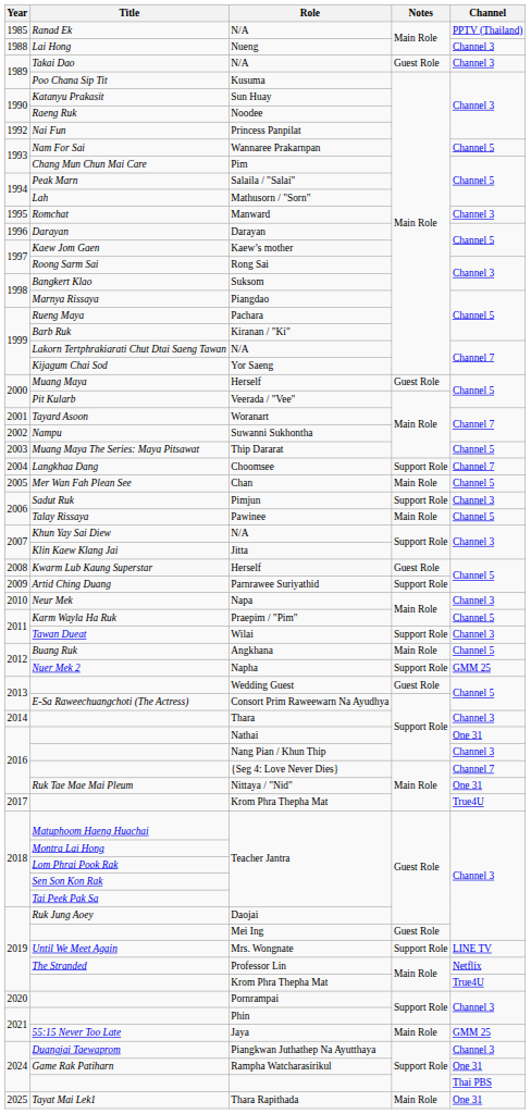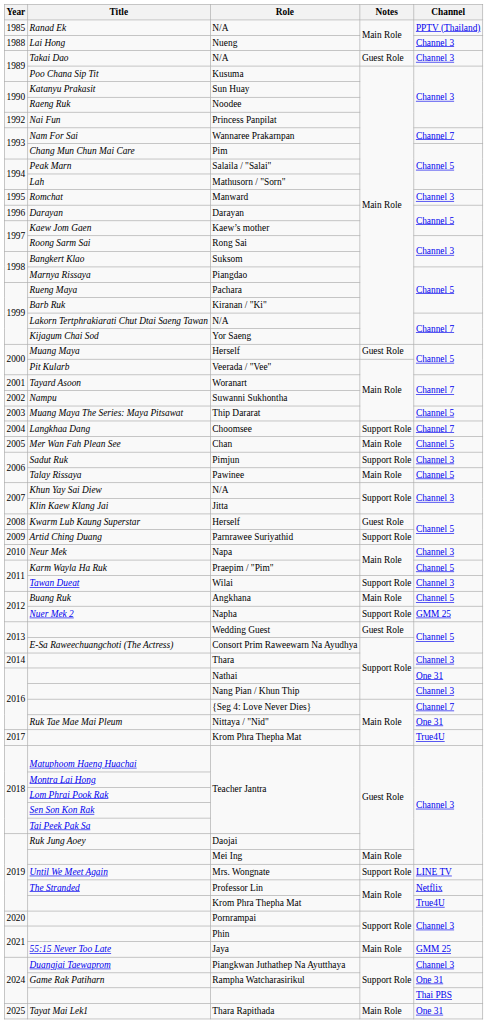 <table class="wikitable" style="font-size: 90%">
 <tr>
 <th>Year</th>
 <th>Title</th>
 <th>Role</th>
 <th>Notes</th>
 <th>Channel</th>
 </tr>
 <tr>
 <td>1985</td>
 <td><em>Ranad Ek</em></td>
 <td>N/A</td>
 <td rowspan="2">Main Role</td>
 <td><a href='#'>PPTV (Thailand)</a></td>
 </tr>
 <tr>
 <td>1988</td>
 <td><em>Lai Hong</em></td>
 <td>Nueng</td>
 <td><a href='#'>Channel 3</a></td>
 </tr>
 <tr>
 <td rowspan="2">1989</td>
 <td><em>Takai Dao</em></td>
 <td>N/A</td>
 <td>Guest Role</td>
 <td><a href='#'>Channel 3</a></td>
 </tr>
 <tr>
 <td><em>Poo Chana Sip Tit</em></td>
 <td>Kusuma</td>
 <td rowspan="18">Main Role</td>
 <td rowspan="4"><a href='#'>Channel 3</a></td>
 </tr>
 <tr>
 <td rowspan="2">1990</td>
 <td><em>Katanyu Prakasit</em></td>
 <td>Sun Huay</td>
 </tr>
 <tr>
 <td><em>Raeng Ruk</em></td>
 <td>Noodee</td>
 </tr>
 <tr>
 <td>1992</td>
 <td><em>Nai Fun</em></td>
 <td>Princess Panpilat</td>
 </tr>
 <tr>
 <td rowspan="2">1993</td>
 <td><em>Nam For Sai</em></td>
 <td>Wannaree Prakarnpan</td>
-<td><a href='#'>Channel 5</a></td>
+<td><a href='#'>Channel 7</a></td>
 </tr>
 <tr>
 <td><em>Chang Mun Chun Mai Care</em></td>
 <td>Pim</td>
 <td rowspan="3"><a href='#'>Channel 5</a></td>
 </tr>
 <tr>
 <td rowspan="2">1994</td>
 <td><em>Peak Marn</em></td>
 <td>Salaila / "Salai"</td>
 </tr>
 <tr>
 <td><em>Lah</em></td>
 <td>Mathusorn / "Sorn"</td>
 </tr>
 <tr>
 <td>1995</td>
 <td><em>Romchat</em></td>
 <td>Manward</td>
 <td><a href='#'>Channel 3</a></td>
 </tr>
 <tr>
 <td>1996</td>
 <td><em>Darayan</em></td>
 <td>Darayan</td>
 <td rowspan="2"><a href='#'>Channel 5</a></td>
 </tr>
 <tr>
 <td rowspan="2">1997</td>
 <td><em>Kaew Jom Gaen</em></td>
 <td>Kaew’s mother</td>
 </tr>
 <tr>
 <td><em>Roong Sarm Sai</em></td>
 <td>Rong Sai</td>
 <td rowspan="2"><a href='#'>Channel 3</a></td>
 </tr>
 <tr>
 <td rowspan="2">1998</td>
 <td><em>Bangkert Klao</em></td>
 <td>Suksom</td>
 </tr>
 <tr>
 <td><em>Marnya Rissaya</em></td>
 <td>Piangdao</td>
 <td rowspan="3"><a href='#'>Channel 5</a></td>
 </tr>
 <tr>
 <td rowspan="4">1999</td>
 <td><em>Rueng Maya</em></td>
 <td>Pachara</td>
 </tr>
 <tr>
 <td><em>Barb Ruk</em></td>
 <td>Kiranan / "Ki"</td>
 </tr>
 <tr>
 <td><em>Lakorn Tertphrakiarati Chut Dtai Saeng Tawan</em></td>
 <td>N/A</td>
 <td rowspan="2"><a href='#'>Channel 7</a></td>
 </tr>
 <tr>
 <td><em>Kijagum Chai Sod</em></td>
 <td>Yor Saeng</td>
 </tr>
 <tr>
 <td rowspan="2">2000</td>
 <td><em>Muang Maya</em></td>
 <td>Herself</td>
 <td>Guest Role</td>
 <td rowspan="2"><a href='#'>Channel 5</a></td>
 </tr>
 <tr>
 <td><em>Pit Kularb</em></td>
 <td>Veerada / "Vee"</td>
 <td rowspan="4">Main Role</td>
 </tr>
 <tr>
 <td>2001</td>
 <td><em>Tayard Asoon</em></td>
 <td>Woranart</td>
 <td rowspan="2"><a href='#'>Channel 7</a></td>
 </tr>
 <tr>
 <td>2002</td>
 <td><em>Nampu</em></td>
 <td>Suwanni Sukhontha</td>
 </tr>
 <tr>
 <td>2003</td>
 <td><em>Muang Maya The Series: Maya Pitsawat</em> </td>
 <td>Thip Dararat</td>
 <td><a href='#'>Channel 5</a></td>
 </tr>
 <tr>
 <td>2004</td>
 <td><em>Langkhaa Dang</em></td>
 <td>Choomsee</td>
 <td>Support Role</td>
 <td><a href='#'>Channel 7</a></td>
 </tr>
 <tr>
 <td>2005</td>
 <td><em>Mer Wan Fah Plean See</em></td>
 <td>Chan</td>
 <td>Main Role</td>
 <td><a href='#'>Channel 5</a></td>
 </tr>
 <tr>
 <td rowspan="2">2006</td>
 <td><em>Sadut Ruk</em></td>
 <td>Pimjun</td>
 <td>Support Role</td>
 <td><a href='#'>Channel 3</a></td>
 </tr>
 <tr>
 <td><em>Talay Rissaya</em></td>
 <td>Pawinee</td>
 <td>Main Role</td>
 <td><a href='#'>Channel 5</a></td>
 </tr>
 <tr>
 <td rowspan="2">2007</td>
 <td><em>Khun Yay Sai Diew</em></td>
 <td>N/A</td>
 <td rowspan="2">Support Role</td>
 <td rowspan="2"><a href='#'>Channel 3</a></td>
 </tr>
 <tr>
 <td><em>Klin Kaew Klang Jai</em></td>
 <td>Jitta</td>
 </tr>
 <tr>
 <td>2008</td>
 <td><em>Kwarm Lub Kaung Superstar</em></td>
 <td>Herself</td>
 <td>Guest Role</td>
 <td rowspan="2"><a href='#'>Channel 5</a></td>
 </tr>
 <tr>
 <td>2009</td>
 <td><em>Artid Ching Duang</em></td>
 <td>Parnrawee Suriyathid</td>
 <td>Support Role</td>
 </tr>
 <tr>
 <td>2010</td>
 <td><em>Neur Mek</em></td>
 <td>Napa</td>
 <td rowspan="2">Main Role</td>
 <td><a href='#'>Channel 3</a></td>
 </tr>
 <tr>
 <td rowspan="2">2011</td>
 <td><em>Karm Wayla Ha Ruk</em></td>
 <td>Praepim / "Pim"</td>
 <td><a href='#'>Channel 5</a></td>
 </tr>
 <tr>
 <td><em><a href='#'>Tawan Dueat</a></em></td>
 <td>Wilai</td>
 <td>Support Role</td>
 <td><a href='#'>Channel 3</a></td>
 </tr>
 <tr>
 <td rowspan="2">2012</td>
 <td><em>Buang Ruk</em></td>
 <td>Angkhana</td>
 <td>Main Role</td>
 <td><a href='#'>Channel 5</a></td>
 </tr>
 <tr>
 <td><em><a href='#'>Nuer Mek 2</a></em></td>
 <td>Napha</td>
 <td>Support Role</td>
 <td><a href='#'>GMM 25</a></td>
 </tr>
 <tr>
 <td rowspan="2">2013</td>
 <td><em></em></td>
 <td>Wedding Guest</td>
 <td>Guest Role</td>
 <td rowspan="2"><a href='#'>Channel 5</a></td>
 </tr>
 <tr>
 <td><em>E-Sa Raweechuangchoti (The Actress)</em></td>
 <td>Consort Prim Raweewarn Na Ayudhya</td>
 <td rowspan="4">Support Role</td>
 </tr>
 <tr>
 <td>2014</td>
 <td><em></em></td>
 <td>Thara</td>
 <td><a href='#'>Channel 3</a></td>
 </tr>
 <tr>
 <td rowspan="4">2016</td>
 <td><em></em></td>
 <td>Nathai</td>
 <td><a href='#'>One 31</a></td>
 </tr>
 <tr>
 <td><em></em></td>
 <td>Nang Pian / Khun Thip</td>
 <td><a href='#'>Channel 3</a></td>
 </tr>
 <tr>
 <td><em></em></td>
 <td>{Seg 4: Love Never Dies}</td>
 <td rowspan="3">Main Role</td>
 <td><a href='#'>Channel 7</a></td>
 </tr>
 <tr>
 <td><em>Ruk Tae Mae Mai Pleum</em></td>
 <td>Nittaya / "Nid"</td>
 <td><a href='#'>One 31</a></td>
 </tr>
 <tr>
 <td>2017</td>
 <td><em></em></td>
 <td>Krom Phra Thepha Mat</td>
 <td><a href='#'>True4U</a></td>
 </tr>
 <tr>
 <td rowspan="5">2018</td>
 <td><strong><em></em></strong> <br><em><a href='#'>Matuphoom Haeng Huachai</a></em></td>
 <td rowspan="5">Teacher Jantra</td>
 <td rowspan="6">Guest Role</td>
 <td rowspan="7"><a href='#'>Channel 3</a></td>
 </tr>
 <tr>
 <td><em><a href='#'>Montra Lai Hong</a></em></td>
 </tr>
 <tr>
 <td><em><a href='#'>Lom Phrai Pook Rak</a></em></td>
 </tr>
 <tr>
 <td><em><a href='#'>Sen Son Kon Rak</a></em></td>
 </tr>
 <tr>
 <td><em><a href='#'>Tai Peek Pak Sa</a></em></td>
 </tr>
 <tr>
 <td rowspan="5">2019</td>
 <td><em>Ruk Jung Aoey</em></td>
 <td>Daojai</td>
 </tr>
 <tr>
 <td><em></em></td>
 <td>Mei Ing</td>
-<td>Guest Role</td>
+<td>Main Role</td>
 </tr>
 <tr>
 <td><em><a href='#'>Until We Meet Again</a></em></td>
 <td>Mrs. Wongnate</td>
 <td>Support Role</td>
 <td><a href='#'>LINE TV</a></td>
 </tr>
 <tr>
 <td><em><a href='#'>The Stranded</a></em></td>
 <td>Professor Lin</td>
 <td rowspan="2">Main Role</td>
 <td><a href='#'>Netflix</a></td>
 </tr>
 <tr>
 <td><em></em></td>
 <td>Krom Phra Thepha Mat</td>
 <td><a href='#'>True4U</a></td>
 </tr>
 <tr>
 <td>2020</td>
 <td><em></em> </td>
 <td>Pornrampai</td>
 <td rowspan="2">Support Role</td>
 <td rowspan="2"><a href='#'>Channel 3</a></td>
 </tr>
 <tr>
 <td rowspan="2">2021</td>
 <td><em></em></td>
 <td>Phin</td>
 </tr>
 <tr>
 <td><em><a href='#'>55:15 Never Too Late</a></em></td>
 <td>Jaya</td>
 <td>Main Role</td>
 <td><a href='#'>GMM 25</a></td>
 </tr>
 <tr>
 <td rowspan='3'>2024</td>
 <td><em><a href='#'>Duangjai Taewaprom</a></em></td>
 <td>Piangkwan Juthathep Na Ayutthaya</td>
 <td rowspan='3'>Support Role</td>
 <td><a href='#'>Channel 3</a></td>
 </tr>
 <tr>
 <td><em>Game Rak Patiharn</em></td>
 <td>Rampha Watcharasirikul</td>
 <td><a href='#'>One 31</a></td>
 </tr>
 <tr>
 <td><em></em></td>
 <td><em></em></td>
 <td><a href='#'>Thai PBS</a></td>
 </tr>
 <tr>
 <td>2025</td>
 <td><em>Tayat Mai Lek1</em></td>
 <td>Thara Rapithada</td>
 <td>Main Role</td>
 <td><a href='#'>One 31</a></td>
 </tr>
 </table>
